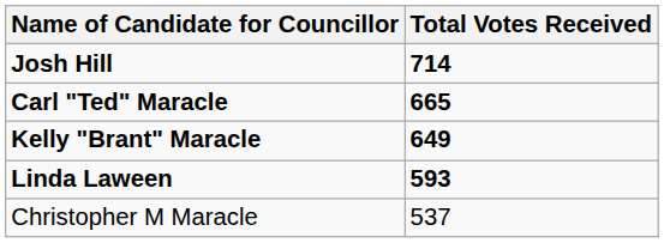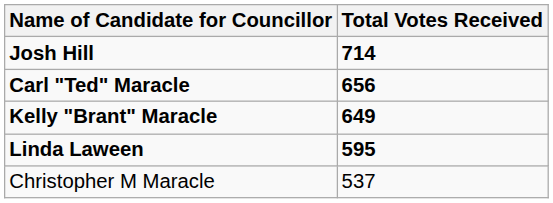 <table class="wikitable">
 <tr>
 <th>Name of Candidate for Councillor</th>
 <th>Total Votes Received</th>
 </tr>
 <tr>
 <td><strong>Josh Hill</strong></td>
 <td><strong>714</strong></td>
 </tr>
 <tr>
 <td><strong>Carl "Ted" Maracle</strong></td>
-<td><strong>665</strong></td>
+<td><strong>656</strong></td>
 </tr>
 <tr>
 <td><strong>Kelly "Brant" Maracle</strong></td>
 <td><strong>649</strong></td>
 </tr>
 <tr>
 <td><strong>Linda Laween</strong></td>
-<td><strong>593</strong></td>
+<td><strong>595</strong></td>
 </tr>
 <tr>
 <td>Christopher M Maracle</td>
 <td>537</td>
 </tr>
 </table>
